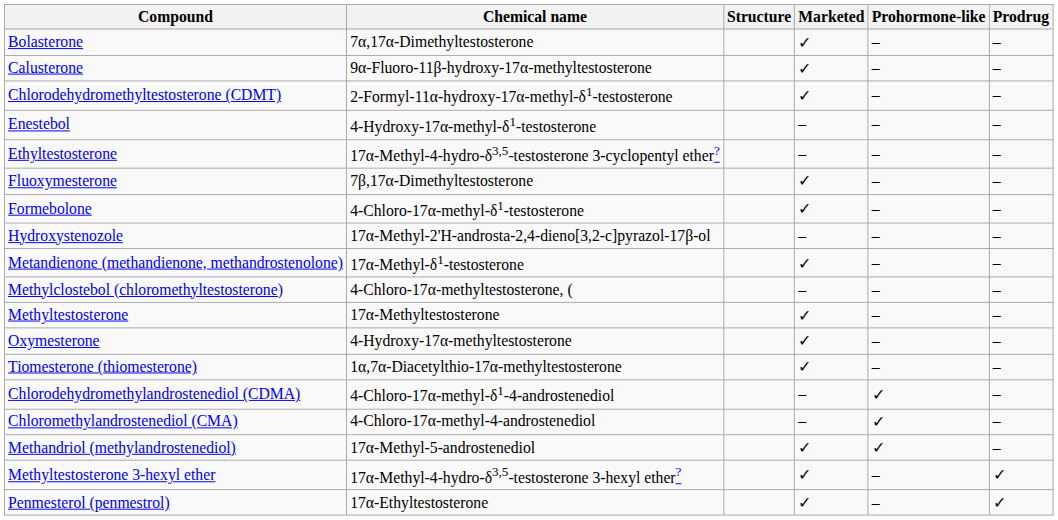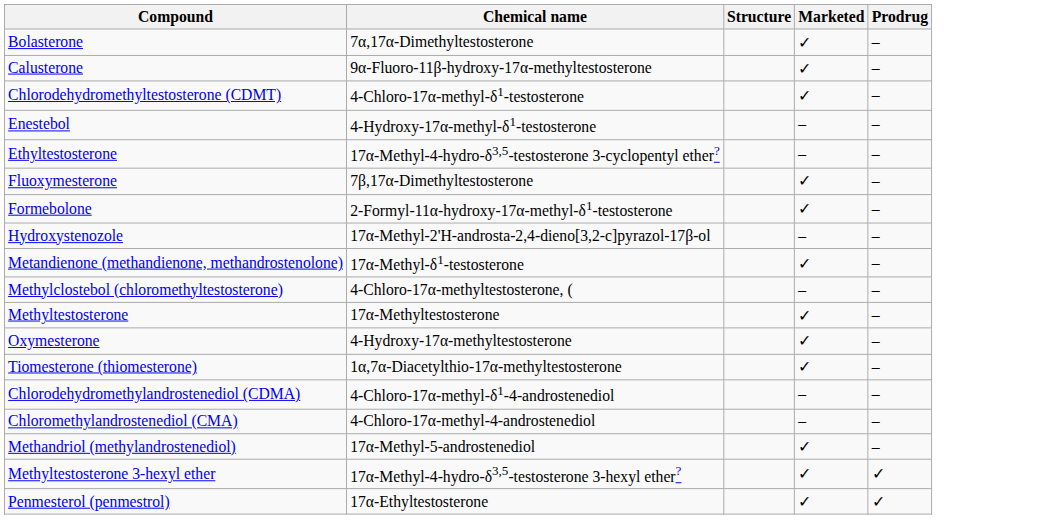 <table class="wikitable" border="1">
 <tr>
 <th>Compound</th>
 <th>Chemical name</th>
 <th>Structure</th>
 <th>Marketed</th>
-<th>Prohormone-like</th>
 <th>Prodrug</th>
 </tr>
 <tr>
 <td><a href='#'>Bolasterone</a></td>
 <td>7α,17α-Dimethyltestosterone</td>
 <td></td>
 <td>✓</td>
 <td>–</td>
-<td>–</td>
 </tr>
 <tr>
 <td><a href='#'>Calusterone</a></td>
 <td>9α-Fluoro-11β-hydroxy-17α-methyltestosterone</td>
 <td></td>
 <td>✓</td>
 <td>–</td>
-<td>–</td>
 </tr>
 <tr>
 <td><a href='#'>Chlorodehydromethyltestosterone (CDMT)</a></td>
-<td>2-Formyl-11α-hydroxy-17α-methyl-δ<sup>1</sup>-testosterone</td>
+<td>4-Chloro-17α-methyl-δ<sup>1</sup>-testosterone</td>
 <td></td>
 <td>✓</td>
-<td>–</td>
 <td>–</td>
 </tr>
 <tr>
 <td><a href='#'>Enestebol</a></td>
 <td>4-Hydroxy-17α-methyl-δ<sup>1</sup>-testosterone</td>
 <td></td>
-<td>–</td>
 <td>–</td>
 <td>–</td>
 </tr>
 <tr>
 <td><a href='#'>Ethyltestosterone</a></td>
 <td>17α-Methyl-4-hydro-δ<sup>3,5</sup>-testosterone 3-cyclopentyl ether<a href='#'><sup>?</sup></a></td>
 <td></td>
 <td>–</td>
 <td>–</td>
-<td>–</td>
 </tr>
 <tr>
 <td><a href='#'>Fluoxymesterone</a></td>
 <td>7β,17α-Dimethyltestosterone</td>
 <td></td>
 <td>✓</td>
 <td>–</td>
-<td>–</td>
 </tr>
 <tr>
 <td><a href='#'>Formebolone</a></td>
-<td>4-Chloro-17α-methyl-δ<sup>1</sup>-testosterone</td>
+<td>2-Formyl-11α-hydroxy-17α-methyl-δ<sup>1</sup>-testosterone</td>
 <td></td>
 <td>✓</td>
-<td>–</td>
 <td>–</td>
 </tr>
 <tr>
 <td><a href='#'>Hydroxystenozole</a></td>
 <td>17α-Methyl-2'H-androsta-2,4-dieno[3,2-c]pyrazol-17β-ol</td>
 <td></td>
-<td>–</td>
 <td>–</td>
 <td>–</td>
 </tr>
 <tr>
 <td><a href='#'>Metandienone (methandienone, methandrostenolone)</a></td>
 <td>17α-Methyl-δ<sup>1</sup>-testosterone</td>
 <td></td>
 <td>✓</td>
 <td>–</td>
-<td>–</td>
 </tr>
 <tr>
 <td><a href='#'>Methylclostebol (chloromethyltestosterone)</a></td>
 <td>4-Chloro-17α-methyltestosterone, (</td>
 <td></td>
-<td>–</td>
 <td>–</td>
 <td>–</td>
 </tr>
 <tr>
 <td><a href='#'>Methyltestosterone</a></td>
 <td>17α-Methyltestosterone</td>
 <td></td>
 <td>✓</td>
 <td>–</td>
-<td>–</td>
 </tr>
 <tr>
 <td><a href='#'>Oxymesterone</a></td>
 <td>4-Hydroxy-17α-methyltestosterone</td>
 <td></td>
 <td>✓</td>
-<td>–</td>
 <td>–</td>
 </tr>
 <tr>
 <td><a href='#'>Tiomesterone (thiomesterone)</a></td>
 <td>1α,7α-Diacetylthio-17α-methyltestosterone</td>
 <td></td>
 <td>✓</td>
 <td>–</td>
-<td>–</td>
 </tr>
 <tr>
 <td><a href='#'>Chlorodehydromethylandrostenediol (CDMA)</a></td>
 <td>4-Chloro-17α-methyl-δ<sup>1</sup>-4-androstenediol</td>
 <td></td>
 <td>–</td>
-<td>✓</td>
 <td>–</td>
 </tr>
 <tr>
 <td><a href='#'>Chloromethylandrostenediol (CMA)</a></td>
 <td>4-Chloro-17α-methyl-4-androstenediol</td>
 <td></td>
 <td>–</td>
-<td>✓</td>
 <td>–</td>
 </tr>
 <tr>
 <td><a href='#'>Methandriol (methylandrostenediol)</a></td>
 <td>17α-Methyl-5-androstenediol</td>
 <td></td>
-<td>✓</td>
 <td>✓</td>
 <td>–</td>
 </tr>
 <tr>
 <td><a href='#'>Methyltestosterone 3-hexyl ether</a></td>
 <td>17α-Methyl-4-hydro-δ<sup>3,5</sup>-testosterone 3-hexyl ether<a href='#'><sup>?</sup></a></td>
 <td></td>
 <td>✓</td>
-<td>–</td>
 <td>✓</td>
 </tr>
 <tr>
 <td><a href='#'>Penmesterol (penmestrol)</a></td>
 <td>17α-Ethyltestosterone</td>
 <td></td>
 <td>✓</td>
-<td>–</td>
 <td>✓</td>
 </tr>
 </table>
